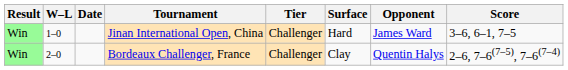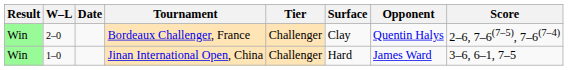 <table class="sortable wikitable">
 <tr>
 <th>Result</th>
 <th class="unsortable">W–L</th>
 <th>Date</th>
 <th>Tournament</th>
 <th>Tier</th>
 <th>Surface</th>
 <th>Opponent</th>
 <th class="unsortable">Score</th>
 </tr>
 <tr>
 <td style=background:#98fb98>Win</td>
+<td><small>2–0</small></td>
+<td><a href='#'></a></td>
+<td style="background:moccasin;"><a href='#'>Bordeaux Challenger</a>, France</td>
+<td style="background:moccasin;">Challenger</td>
+<td>Clay</td>
+<td> <a href='#'>Quentin Halys</a></td>
+<td>2–6, 7–6<sup>(7–5)</sup>, 7–6<sup>(7–4)</sup></td>
+</tr>
+<tr>
+<td style=background:#98fb98>Win</td>
 <td><small>1–0</small></td>
 <td><a href='#'></a></td>
 <td style="background:moccasin;"><a href='#'>Jinan International Open</a>, China</td>
 <td style="background:moccasin;">Challenger</td>
 <td>Hard</td>
 <td> <a href='#'>James Ward</a></td>
 <td>3–6, 6–1, 7–5</td>
 </tr>
-<tr>
-<td style=background:#98fb98>Win</td>
-<td><small>2–0</small></td>
-<td><a href='#'></a></td>
-<td style="background:moccasin;"><a href='#'>Bordeaux Challenger</a>, France</td>
-<td style="background:moccasin;">Challenger</td>
-<td>Clay</td>
-<td> <a href='#'>Quentin Halys</a></td>
-<td>2–6, 7–6<sup>(7–5)</sup>, 7–6<sup>(7–4)</sup></td>
-</tr>
 </table>
